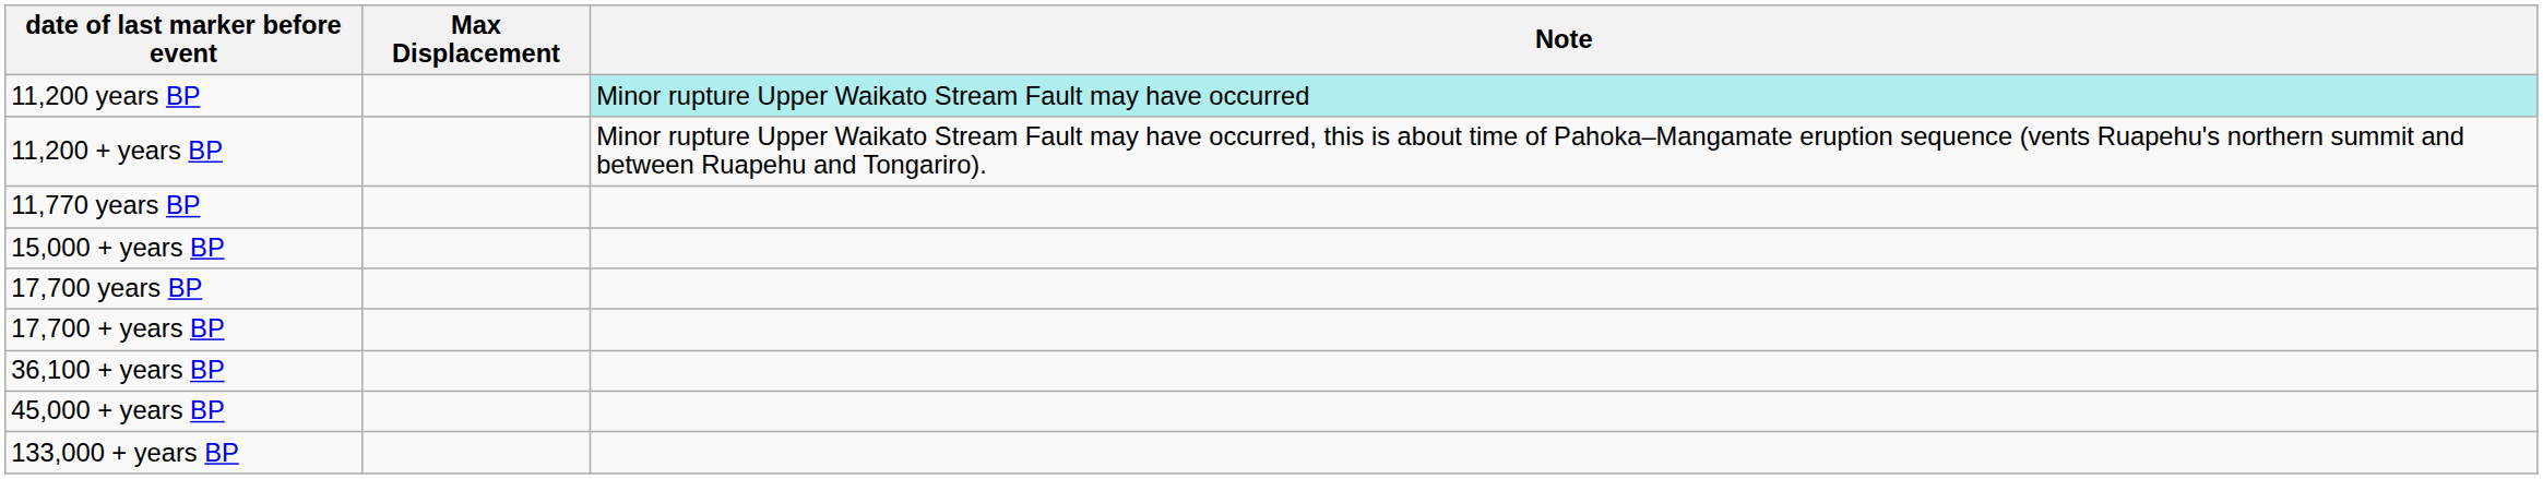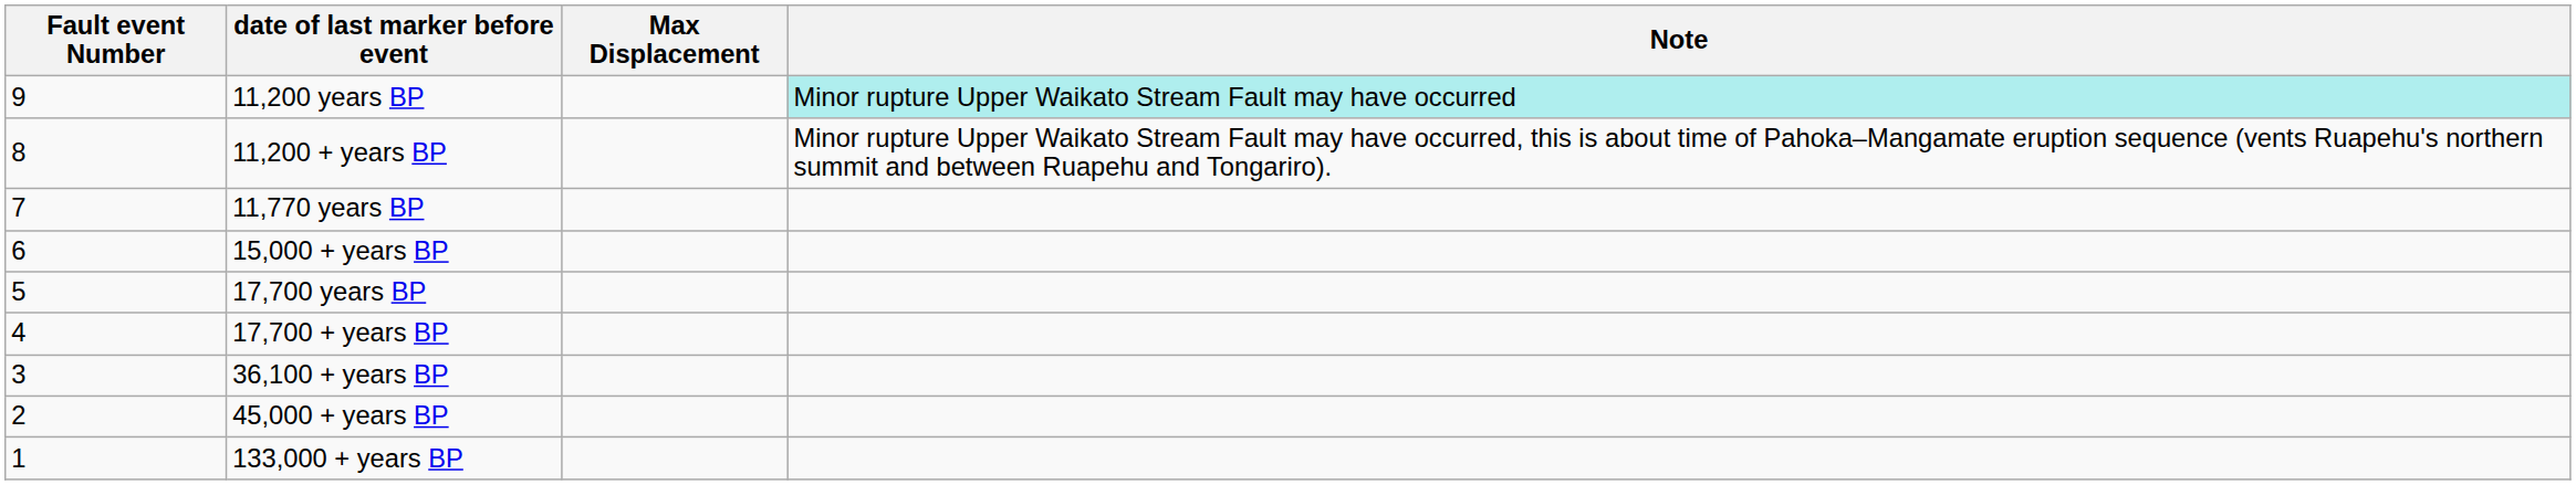 <table class="wikitable sortable">
 <tr>
+<th>Fault event Number</th>
 <th>date of last marker before event</th>
 <th>Max Displacement</th>
 <th>Note</th>
 </tr>
 <tr>
+<td>9</td>
 <td>11,200 years <a href='#'>BP</a></td>
 <td></td>
 <td style="background: paleturquoise;">Minor rupture Upper Waikato Stream Fault may have occurred</td>
 </tr>
 <tr>
+<td>8</td>
 <td>11,200 + years <a href='#'>BP</a></td>
 <td></td>
 <td>Minor rupture Upper Waikato Stream Fault may have occurred, this is about time of Pahoka–Mangamate eruption sequence (vents Ruapehu's northern summit and between Ruapehu and Tongariro).</td>
 </tr>
 <tr>
+<td>7</td>
 <td>11,770 years <a href='#'>BP</a></td>
 <td></td>
 <td></td>
 </tr>
 <tr>
+<td>6</td>
 <td>15,000 + years <a href='#'>BP</a></td>
 <td></td>
 <td></td>
 </tr>
 <tr>
+<td>5</td>
 <td>17,700 years <a href='#'>BP</a></td>
 <td></td>
 <td></td>
 </tr>
 <tr>
+<td>4</td>
 <td>17,700 + years <a href='#'>BP</a></td>
 <td></td>
 <td></td>
 </tr>
 <tr>
+<td>3</td>
 <td>36,100 + years <a href='#'>BP</a></td>
 <td></td>
 <td></td>
 </tr>
 <tr>
+<td>2</td>
 <td>45,000 + years <a href='#'>BP</a></td>
 <td></td>
 <td></td>
 </tr>
 <tr>
+<td>1</td>
 <td>133,000 + years <a href='#'>BP</a></td>
 <td></td>
 <td></td>
 </tr>
 </table>
